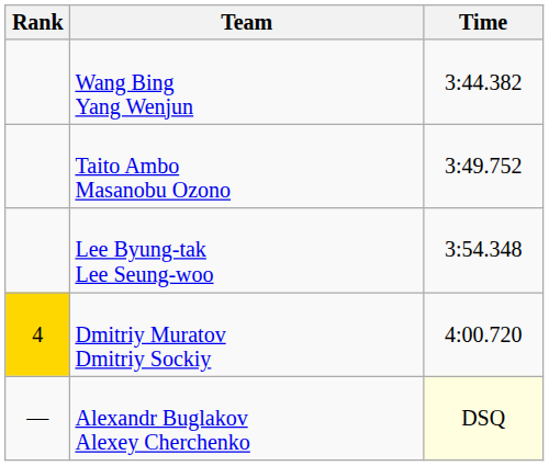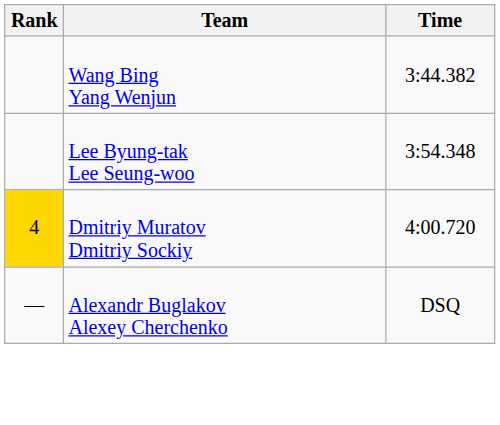 <table class=wikitable style="text-align:center">
 <tr>
 <th width=40>Rank</th>
 <th width=250>Team</th>
 <th width=80>Time</th>
 </tr>
 <tr>
 <td></td>
 <td align=left><br><a href='#'>Wang Bing</a><br><a href='#'>Yang Wenjun</a></td>
 <td>3:44.382</td>
-</tr>
-<tr>
-<td></td>
-<td align=left><br><a href='#'>Taito Ambo</a><br><a href='#'>Masanobu Ozono</a></td>
-<td>3:49.752</td>
 </tr>
 <tr>
 <td></td>
 <td align=left><br><a href='#'>Lee Byung-tak</a><br><a href='#'>Lee Seung-woo</a></td>
 <td>3:54.348</td>
 </tr>
 <tr>
 <td style="background: gold;">4</td>
 <td align=left><br><a href='#'>Dmitriy Muratov</a><br><a href='#'>Dmitriy Sockiy</a></td>
 <td>4:00.720</td>
 </tr>
 <tr>
 <td>—</td>
 <td align=left><br><a href='#'>Alexandr Buglakov</a><br><a href='#'>Alexey Cherchenko</a></td>
-<td style="background: lightyellow;">DSQ</td>
+<td>DSQ</td>
 </tr>
 </table>
